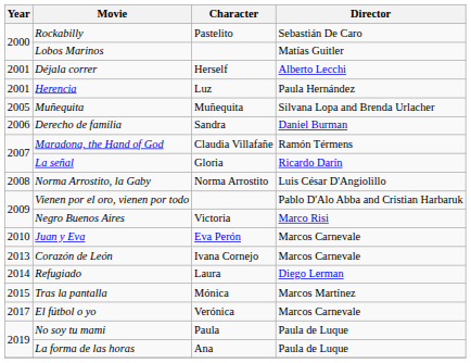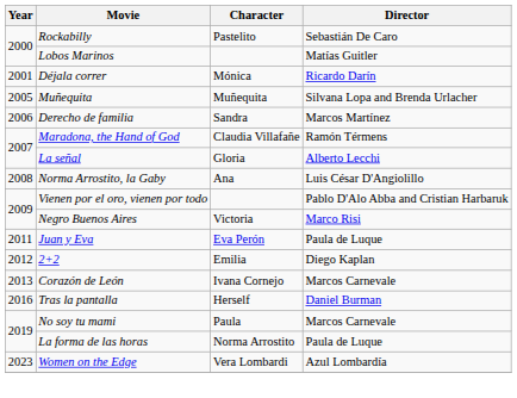 <table class="wikitable" style="font-size: 90%;">
 <tr>
 <th>Year</th>
 <th>Movie</th>
 <th>Character</th>
 <th>Director</th>
 </tr>
 <tr>
 <td rowspan="2">2000</td>
 <td><em>Rockabilly</em></td>
 <td>Pastelito</td>
 <td>Sebastián De Caro</td>
 </tr>
 <tr>
 <td><em>Lobos Marinos</em></td>
 <td></td>
 <td>Matías Guitler</td>
 </tr>
 <tr>
 <td>2001</td>
 <td><em>Déjala correr</em></td>
-<td>Herself</td>
-<td><a href='#'>Alberto Lecchi</a></td>
-</tr>
-<tr>
-<td>2001</td>
-<td><em><a href='#'>Herencia</a></em></td>
-<td>Luz</td>
-<td>Paula Hernández</td>
+<td>Mónica</td>
+<td><a href='#'>Ricardo Darín</a></td>
 </tr>
 <tr>
 <td>2005</td>
 <td><em>Muñequita</em></td>
 <td>Muñequita</td>
 <td>Silvana Lopa and Brenda Urlacher</td>
 </tr>
 <tr>
 <td>2006</td>
 <td><em>Derecho de familia</em></td>
 <td>Sandra</td>
-<td><a href='#'>Daniel Burman</a></td>
+<td>Marcos Martínez</td>
 </tr>
 <tr>
 <td rowspan="2">2007</td>
 <td><em><a href='#'>Maradona, the Hand of God</a></em></td>
 <td>Claudia Villafañe</td>
 <td>Ramón Térmens</td>
 </tr>
 <tr>
 <td><em><a href='#'>La señal</a></em></td>
 <td>Gloria</td>
-<td><a href='#'>Ricardo Darín</a></td>
+<td><a href='#'>Alberto Lecchi</a></td>
 </tr>
 <tr>
 <td>2008</td>
 <td><em>Norma Arrostito, la Gaby</em></td>
-<td>Norma Arrostito</td>
+<td>Ana</td>
 <td>Luis César D'Angiolillo</td>
 </tr>
 <tr>
 <td rowspan="2">2009</td>
 <td><em>Vienen por el oro, vienen por todo</em></td>
 <td></td>
 <td>Pablo D'Alo Abba and Cristian Harbaruk</td>
 </tr>
 <tr>
 <td><em>Negro Buenos Aires</em></td>
 <td>Victoria</td>
 <td><a href='#'>Marco Risi</a></td>
 </tr>
 <tr>
-<td>2010</td>
+<td>2011</td>
 <td><em><a href='#'>Juan y Eva</a></em></td>
 <td><a href='#'>Eva Perón</a></td>
-<td>Marcos Carnevale</td>
+<td>Paula de Luque</td>
+</tr>
+<tr>
+<td>2012</td>
+<td><em><a href='#'>2+2</a></em></td>
+<td>Emilia</td>
+<td>Diego Kaplan</td>
 </tr>
 <tr>
 <td>2013</td>
 <td><em>Corazón de León</em></td>
 <td>Ivana Cornejo</td>
 <td>Marcos Carnevale</td>
 </tr>
 <tr>
-<td>2014</td>
-<td><em>Refugiado</em></td>
-<td>Laura</td>
-<td><a href='#'>Diego Lerman</a></td>
-</tr>
-<tr>
-<td>2015</td>
+<td>2016</td>
 <td><em>Tras la pantalla</em></td>
-<td>Mónica</td>
-<td>Marcos Martínez</td>
-</tr>
-<tr>
-<td>2017</td>
-<td><em>El fútbol o yo</em></td>
-<td>Verónica</td>
-<td>Marcos Carnevale</td>
+<td>Herself</td>
+<td><a href='#'>Daniel Burman</a></td>
 </tr>
 <tr>
 <td rowspan="2">2019</td>
 <td><em>No soy tu mami</em></td>
 <td>Paula</td>
+<td>Marcos Carnevale</td>
+</tr>
+<tr>
+<td><em>La forma de las horas</em></td>
+<td>Norma Arrostito</td>
 <td>Paula de Luque</td>
 </tr>
 <tr>
-<td><em>La forma de las horas</em></td>
-<td>Ana</td>
-<td>Paula de Luque</td>
+<td>2023</td>
+<td><em><a href='#'>Women on the Edge</a></em></td>
+<td>Vera Lombardi</td>
+<td>Azul Lombardía</td>
 </tr>
 <tr>
 </tr>
 </table>
